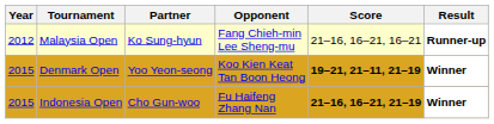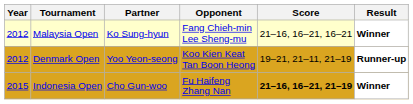 <table class="sortable wikitable" style="font-size: 90%;">
 <tr>
 <th>Year</th>
 <th>Tournament</th>
 <th>Partner</th>
 <th>Opponent</th>
 <th>Score</th>
 <th>Result</th>
 </tr>
 <tr style="background:#FFFFCC">
 <td align="center"><a href='#'>2012</a></td>
 <td align="left"><a href='#'>Malaysia Open</a></td>
 <td align="left"> <a href='#'>Ko Sung-hyun</a></td>
 <td align="left"> <a href='#'>Fang Chieh-min</a> <br>  <a href='#'>Lee Sheng-mu</a></td>
 <td align="left">21–16, 16–21, 16–21</td>
-<td style="text-align:left; background:white"> <strong>Runner-up</strong></td>
+<td style="text-align:left; background:white"> <strong>Winner</strong></td>
 </tr>
 <tr style="background:#DAA520">
-<td align="center"><a href='#'>2015</a></td>
+<td align="center"><a href='#'>2012</a></td>
 <td align="left"><a href='#'>Denmark Open</a></td>
 <td align="left"> <a href='#'>Yoo Yeon-seong</a></td>
 <td align="left"> <a href='#'>Koo Kien Keat</a> <br>  <a href='#'>Tan Boon Heong</a></td>
-<td align="left"><strong>19–21, 21–11, 21–19</strong></td>
-<td style="text-align:left; background:white"> <strong>Winner</strong></td>
+<td align="left">19–21, 21–11, 21–19</td>
+<td style="text-align:left; background:white"> <strong>Runner-up</strong></td>
 </tr>
 <tr style="background:#DAA520">
 <td align="center"><a href='#'>2015</a></td>
 <td align="left"><a href='#'>Indonesia Open</a></td>
 <td align="left"> <a href='#'>Cho Gun-woo</a></td>
 <td align="left"> <a href='#'>Fu Haifeng</a> <br>  <a href='#'>Zhang Nan</a></td>
 <td align="left"><strong>21–16, 16–21, 21–19</strong></td>
 <td style="text-align:left; background:white"> <strong>Winner</strong></td>
 </tr>
 </table>
